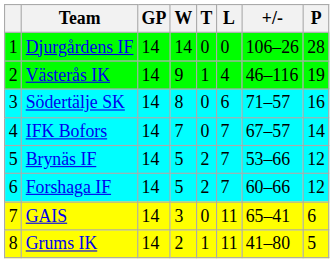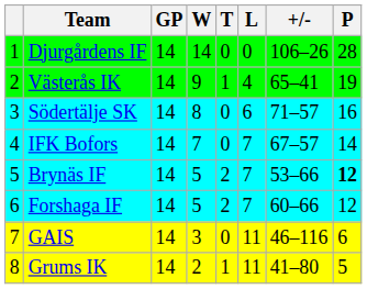 <table class="wikitable">
 <tr>
 <th></th>
 <th>Team</th>
 <th>GP</th>
 <th>W</th>
 <th>T</th>
 <th>L</th>
 <th>+/-</th>
 <th>P</th>
 </tr>
 <tr style="background:#00FF00">
 <td>1</td>
 <td><a href='#'>Djurgårdens IF</a></td>
 <td>14</td>
 <td>14</td>
 <td>0</td>
 <td>0</td>
 <td>106–26</td>
 <td>28</td>
 </tr>
 <tr style="background:#00FF00">
 <td>2</td>
 <td><a href='#'>Västerås IK</a></td>
 <td>14</td>
 <td>9</td>
 <td>1</td>
 <td>4</td>
-<td>46–116</td>
+<td>65–41</td>
 <td>19</td>
 </tr>
 <tr style="background:#00FFFF">
 <td>3</td>
 <td><a href='#'>Södertälje SK</a></td>
 <td>14</td>
 <td>8</td>
 <td>0</td>
 <td>6</td>
 <td>71–57</td>
 <td>16</td>
 </tr>
 <tr style="background:#00FFFF">
 <td>4</td>
 <td><a href='#'>IFK Bofors</a></td>
 <td>14</td>
 <td>7</td>
 <td>0</td>
 <td>7</td>
 <td>67–57</td>
 <td>14</td>
 </tr>
 <tr style="background:#00FFFF">
 <td>5</td>
 <td><a href='#'>Brynäs IF</a></td>
 <td>14</td>
 <td>5</td>
 <td>2</td>
 <td>7</td>
 <td>53–66</td>
-<td>12</td>
+<td><strong>12</strong></td>
 </tr>
 <tr style="background:#00FFFF">
 <td>6</td>
 <td><a href='#'>Forshaga IF</a></td>
 <td>14</td>
 <td>5</td>
 <td>2</td>
 <td>7</td>
 <td>60–66</td>
 <td>12</td>
 </tr>
 <tr style="background:#FFFF00">
 <td>7</td>
 <td><a href='#'>GAIS</a></td>
 <td>14</td>
 <td>3</td>
 <td>0</td>
 <td>11</td>
-<td>65–41</td>
+<td>46–116</td>
 <td>6</td>
 </tr>
 <tr style="background:#FFFF00">
 <td>8</td>
 <td><a href='#'>Grums IK</a></td>
 <td>14</td>
 <td>2</td>
 <td>1</td>
 <td>11</td>
 <td>41–80</td>
 <td>5</td>
 </tr>
 </table>
